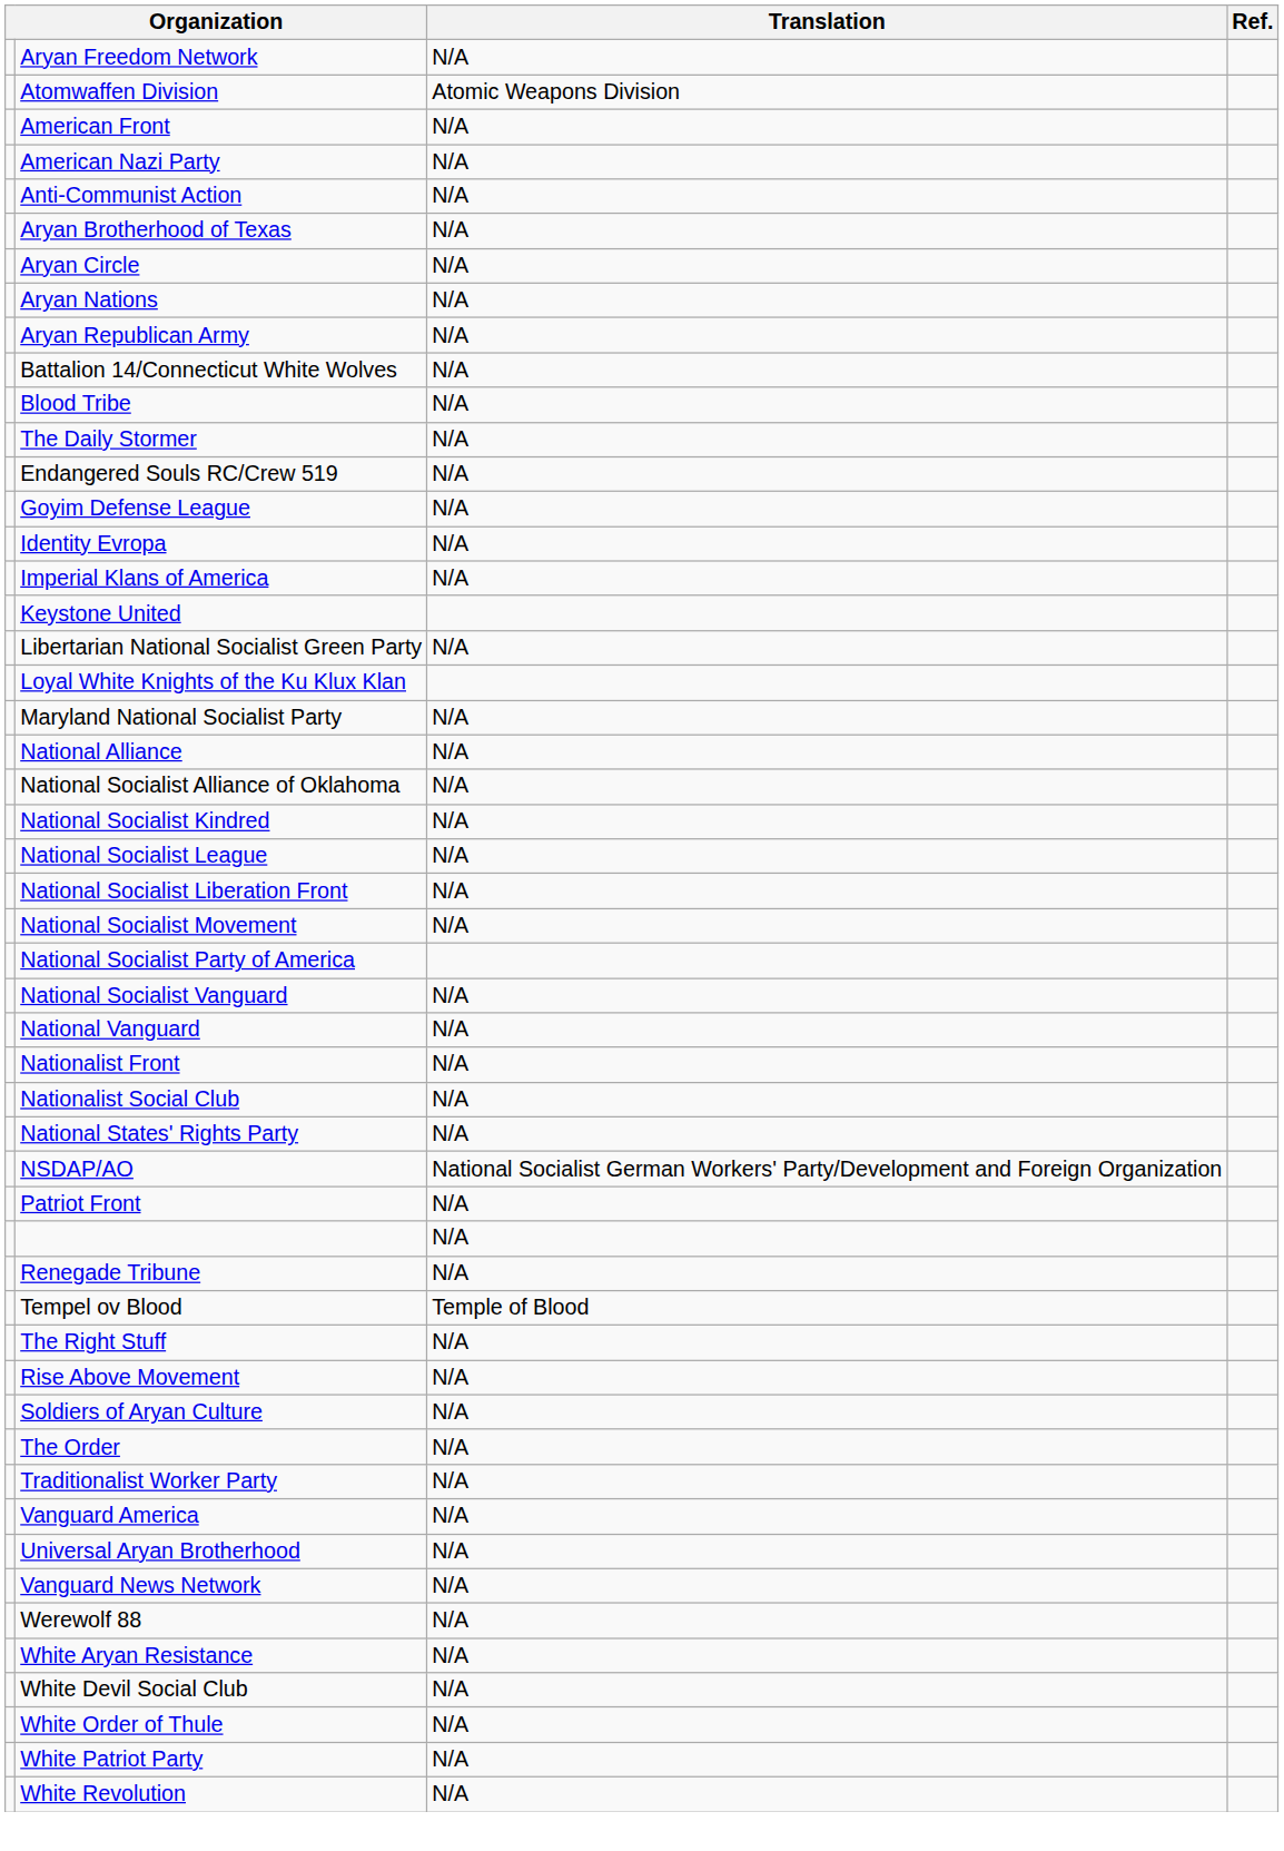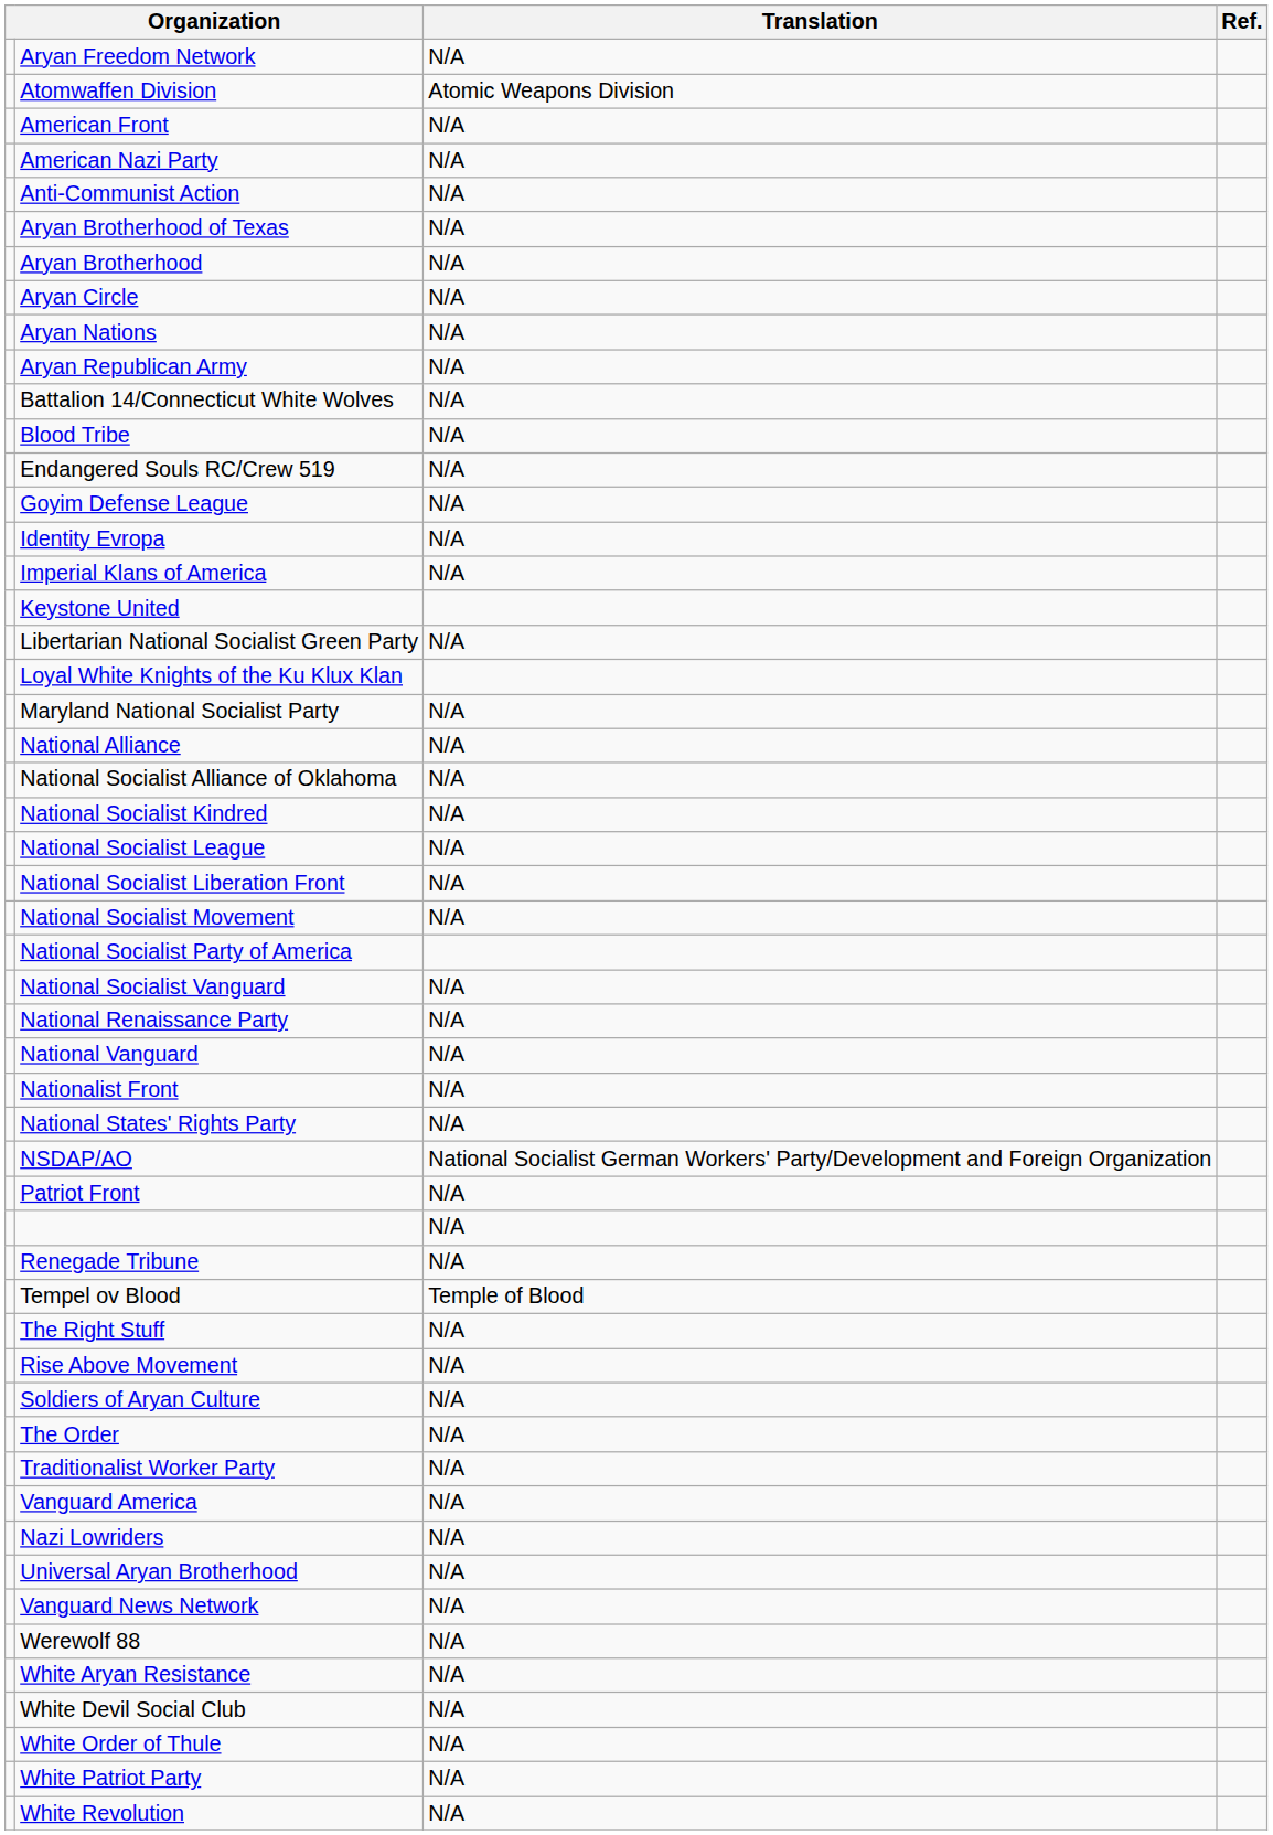 <table class="wikitable">
 <tr>
 <th colspan="2">Organization</th>
 <th>Translation</th>
 <th>Ref.</th>
 </tr>
 <tr>
 <td></td>
 <td><a href='#'>Aryan Freedom Network</a></td>
 <td>N/A</td>
 <td></td>
 </tr>
 <tr>
 <td></td>
 <td><a href='#'>Atomwaffen Division</a></td>
 <td>Atomic Weapons Division</td>
 <td></td>
 </tr>
 <tr>
 <td></td>
 <td><a href='#'>American Front</a></td>
 <td>N/A</td>
 <td></td>
 </tr>
 <tr>
 <td></td>
 <td><a href='#'>American Nazi Party</a></td>
 <td>N/A</td>
 <td></td>
 </tr>
 <tr>
 <td></td>
 <td><a href='#'>Anti-Communist Action</a></td>
 <td>N/A</td>
 <td></td>
 </tr>
 <tr>
 <td></td>
 <td><a href='#'>Aryan Brotherhood of Texas</a></td>
 <td>N/A</td>
 <td></td>
 </tr>
 <tr>
 <td></td>
+<td><a href='#'>Aryan Brotherhood</a></td>
+<td>N/A</td>
+<td></td>
+</tr>
+<tr>
+<td></td>
 <td><a href='#'>Aryan Circle</a></td>
 <td>N/A</td>
 <td></td>
 </tr>
 <tr>
 <td></td>
 <td><a href='#'>Aryan Nations</a></td>
 <td>N/A</td>
 <td></td>
 </tr>
 <tr>
 <td></td>
 <td><a href='#'>Aryan Republican Army</a></td>
 <td>N/A</td>
 <td></td>
 </tr>
 <tr>
 <td></td>
 <td>Battalion 14/Connecticut White Wolves</td>
 <td>N/A</td>
 <td></td>
 </tr>
 <tr>
 <td></td>
 <td><a href='#'>Blood Tribe</a></td>
-<td>N/A</td>
-<td></td>
-</tr>
-<tr>
-<td></td>
-<td><a href='#'>The Daily Stormer</a></td>
 <td>N/A</td>
 <td></td>
 </tr>
 <tr>
 <td></td>
 <td>Endangered Souls RC/Crew 519</td>
 <td>N/A</td>
 <td></td>
 </tr>
 <tr>
 <td></td>
 <td><a href='#'>Goyim Defense League</a></td>
 <td>N/A</td>
 <td></td>
 </tr>
 <tr>
 <td></td>
 <td><a href='#'>Identity Evropa</a></td>
 <td>N/A</td>
 <td></td>
 </tr>
 <tr>
 <td></td>
 <td><a href='#'>Imperial Klans of America</a></td>
 <td>N/A</td>
 <td></td>
 </tr>
 <tr>
 <td></td>
 <td><a href='#'>Keystone United</a></td>
 <td></td>
 <td></td>
 </tr>
 <tr>
 <td></td>
 <td>Libertarian National Socialist Green Party</td>
 <td>N/A</td>
 <td></td>
 </tr>
 <tr>
 <td></td>
 <td><a href='#'>Loyal White Knights of the Ku Klux Klan</a></td>
 <td></td>
 <td></td>
 </tr>
 <tr>
 <td></td>
 <td>Maryland National Socialist Party</td>
 <td>N/A</td>
 <td></td>
 </tr>
 <tr>
 <td></td>
 <td><a href='#'>National Alliance</a></td>
 <td>N/A</td>
 <td></td>
 </tr>
 <tr>
 <td></td>
 <td>National Socialist Alliance of Oklahoma</td>
 <td>N/A</td>
 <td></td>
 </tr>
 <tr>
 <td></td>
 <td><a href='#'>National Socialist Kindred</a></td>
 <td>N/A</td>
 <td></td>
 </tr>
 <tr>
 <td></td>
 <td><a href='#'>National Socialist League</a></td>
 <td>N/A</td>
 <td></td>
 </tr>
 <tr>
 <td></td>
 <td><a href='#'>National Socialist Liberation Front</a></td>
 <td>N/A</td>
 <td></td>
 </tr>
 <tr>
 <td></td>
 <td><a href='#'>National Socialist Movement</a></td>
 <td>N/A</td>
 <td></td>
 </tr>
 <tr>
 <td></td>
 <td><a href='#'>National Socialist Party of America</a></td>
 <td></td>
 <td></td>
 </tr>
 <tr>
 <td></td>
 <td><a href='#'>National Socialist Vanguard</a></td>
 <td>N/A</td>
 <td></td>
 </tr>
 <tr>
 <td></td>
+<td><a href='#'>National Renaissance Party</a></td>
+<td>N/A</td>
+<td></td>
+</tr>
+<tr>
+<td></td>
 <td><a href='#'>National Vanguard</a></td>
 <td>N/A</td>
 <td></td>
 </tr>
 <tr>
 <td></td>
 <td><a href='#'>Nationalist Front</a></td>
-<td>N/A</td>
-<td></td>
-</tr>
-<tr>
-<td></td>
-<td><a href='#'>Nationalist Social Club</a></td>
 <td>N/A</td>
 <td></td>
 </tr>
 <tr>
 <td></td>
 <td><a href='#'>National States' Rights Party</a></td>
 <td>N/A</td>
 <td></td>
 </tr>
 <tr>
 <td></td>
 <td><a href='#'>NSDAP/AO</a></td>
 <td>National Socialist German Workers' Party/Development and Foreign Organization</td>
 <td></td>
 </tr>
 <tr>
 <td></td>
 <td><a href='#'>Patriot Front</a></td>
 <td>N/A</td>
 <td></td>
 </tr>
 <tr>
 <td></td>
 <td></td>
 <td>N/A</td>
 <td></td>
 </tr>
 <tr>
 <td></td>
 <td><a href='#'>Renegade Tribune</a></td>
 <td>N/A</td>
 <td></td>
 </tr>
 <tr>
 <td></td>
 <td>Tempel ov Blood</td>
 <td>Temple of Blood</td>
 <td></td>
 </tr>
 <tr>
 <td></td>
 <td><a href='#'>The Right Stuff</a></td>
 <td>N/A</td>
 <td></td>
 </tr>
 <tr>
 <td></td>
 <td><a href='#'>Rise Above Movement</a></td>
 <td>N/A</td>
 <td></td>
 </tr>
 <tr>
 <td></td>
 <td><a href='#'>Soldiers of Aryan Culture</a></td>
 <td>N/A</td>
 <td></td>
 </tr>
 <tr>
 <td></td>
 <td><a href='#'>The Order</a></td>
 <td>N/A</td>
 <td></td>
 </tr>
 <tr>
 <td></td>
 <td><a href='#'>Traditionalist Worker Party</a></td>
 <td>N/A</td>
 <td></td>
 </tr>
 <tr>
 <td></td>
 <td><a href='#'>Vanguard America</a></td>
 <td>N/A</td>
 <td></td>
 </tr>
 <tr>
 <td></td>
+<td><a href='#'>Nazi Lowriders</a></td>
+<td>N/A</td>
+<td></td>
+</tr>
+<tr>
+<td></td>
 <td><a href='#'>Universal Aryan Brotherhood</a></td>
 <td>N/A</td>
 <td></td>
 </tr>
 <tr>
 <td></td>
 <td><a href='#'>Vanguard News Network</a></td>
 <td>N/A</td>
 <td></td>
 </tr>
 <tr>
 <td></td>
 <td>Werewolf 88</td>
 <td>N/A</td>
 <td></td>
 </tr>
 <tr>
 <td></td>
 <td><a href='#'>White Aryan Resistance</a></td>
 <td>N/A</td>
 <td></td>
 </tr>
 <tr>
 <td></td>
 <td>White Devil Social Club</td>
 <td>N/A</td>
 <td></td>
 </tr>
 <tr>
 <td></td>
 <td><a href='#'>White Order of Thule</a></td>
 <td>N/A</td>
 <td></td>
 </tr>
 <tr>
 <td></td>
 <td><a href='#'>White Patriot Party</a></td>
 <td>N/A</td>
 <td></td>
 </tr>
 <tr>
 <td></td>
 <td><a href='#'>White Revolution</a></td>
 <td>N/A</td>
 <td></td>
 </tr>
 </table>
